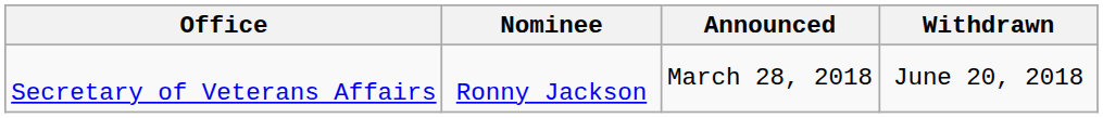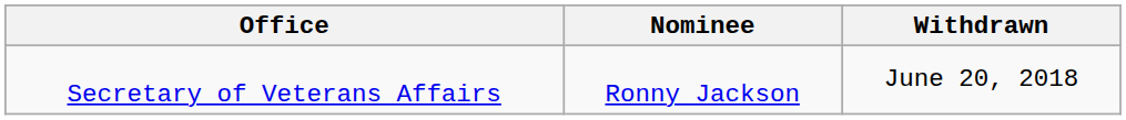 <table class="wikitable sortable" style="text-align:center">
 <tr>
 <th style="width:40%;">Office</th>
 <th style="width:20%;">Nominee</th>
-<th style="width:20%;">Announced</th>
 <th style="width:20%;">Withdrawn</th>
 </tr>
 <tr>
 <td><br><a href='#'>Secretary of Veterans Affairs</a></td>
 <td><br><a href='#'>Ronny Jackson</a></td>
-<td>March 28, 2018</td>
 <td>June 20, 2018</td>
 </tr>
 </table>
